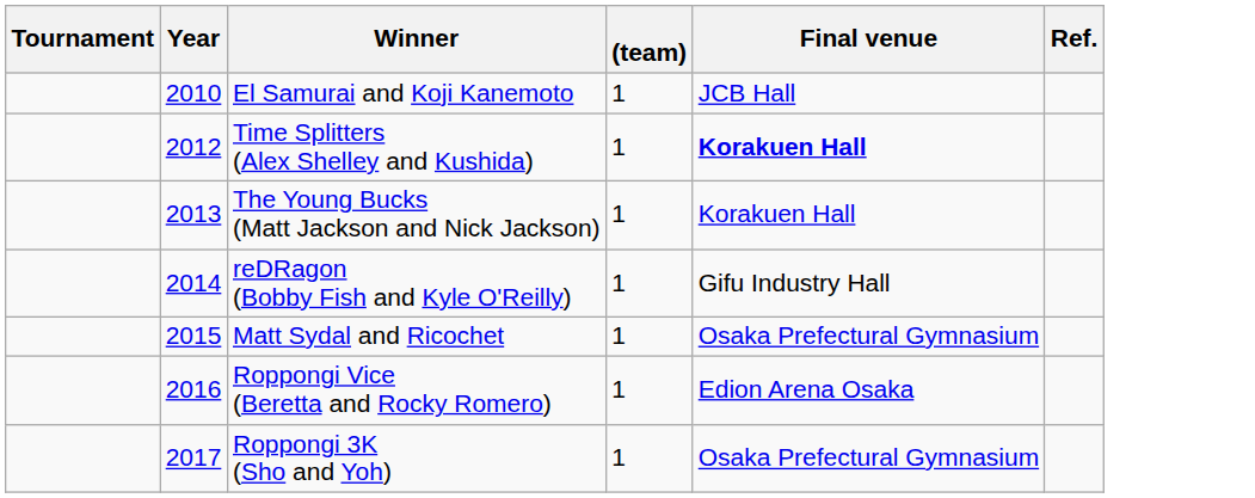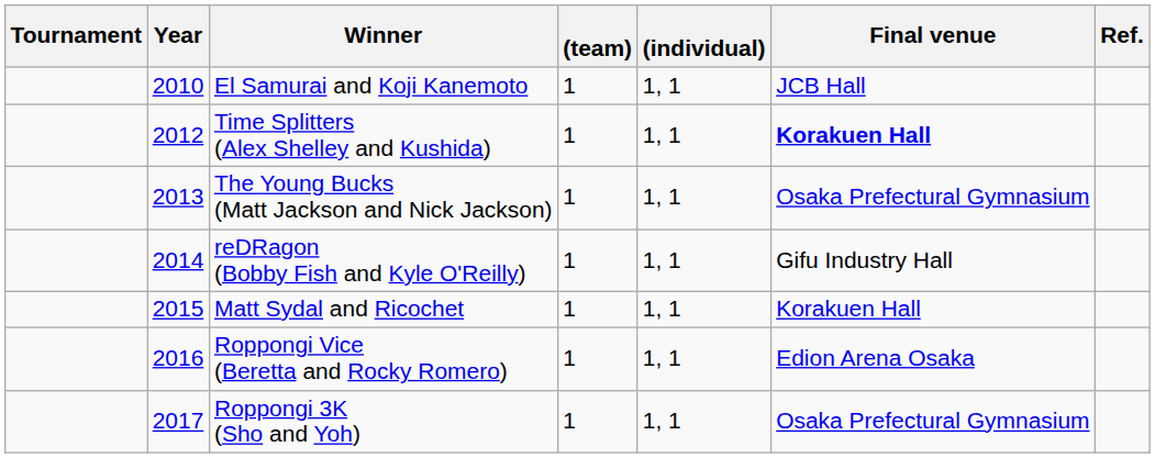 <table class="wikitable sortable">
 <tr>
 <th>Tournament</th>
 <th>Year</th>
 <th>Winner</th>
 <th><br>(team)</th>
+<th><br>(individual)</th>
 <th>Final venue</th>
 <th>Ref.</th>
 </tr>
 <tr>
 <td></td>
 <td><a href='#'>2010</a></td>
 <td><a href='#'>El Samurai</a> and <a href='#'>Koji Kanemoto</a></td>
 <td>1</td>
+<td>1, 1</td>
 <td><a href='#'>JCB Hall</a></td>
 <td></td>
 </tr>
 <tr>
 <td></td>
 <td><a href='#'>2012</a></td>
 <td><a href='#'>Time Splitters</a><br>(<a href='#'>Alex Shelley</a> and <a href='#'>Kushida</a>)</td>
 <td>1</td>
+<td>1, 1</td>
 <td><strong><a href='#'>Korakuen Hall</a></strong></td>
 <td></td>
 </tr>
 <tr>
 <td></td>
 <td><a href='#'>2013</a></td>
 <td><a href='#'>The Young Bucks</a><br>(Matt Jackson and Nick Jackson)</td>
 <td>1</td>
-<td><a href='#'>Korakuen Hall</a></td>
+<td>1, 1</td>
+<td><a href='#'>Osaka Prefectural Gymnasium</a></td>
 <td></td>
 </tr>
 <tr>
 <td></td>
 <td><a href='#'>2014</a></td>
 <td><a href='#'>reDRagon</a><br>(<a href='#'>Bobby Fish</a> and <a href='#'>Kyle O'Reilly</a>)</td>
 <td>1</td>
+<td>1, 1</td>
 <td>Gifu Industry Hall</td>
 <td></td>
 </tr>
 <tr>
 <td></td>
 <td><a href='#'>2015</a></td>
 <td><a href='#'>Matt Sydal</a> and <a href='#'>Ricochet</a></td>
 <td>1</td>
-<td><a href='#'>Osaka Prefectural Gymnasium</a></td>
+<td>1, 1</td>
+<td><a href='#'>Korakuen Hall</a></td>
 <td></td>
 </tr>
 <tr>
 <td></td>
 <td><a href='#'>2016</a></td>
 <td><a href='#'>Roppongi Vice</a><br>(<a href='#'>Beretta</a> and <a href='#'>Rocky Romero</a>)</td>
 <td>1</td>
+<td>1, 1</td>
 <td><a href='#'>Edion Arena Osaka</a></td>
 <td></td>
 </tr>
 <tr>
 <td></td>
 <td><a href='#'>2017</a></td>
 <td><a href='#'>Roppongi 3K</a><br>(<a href='#'>Sho</a> and <a href='#'>Yoh</a>)</td>
 <td>1</td>
+<td>1, 1</td>
 <td><a href='#'>Osaka Prefectural Gymnasium</a></td>
 <td></td>
 </tr>
 </table>
